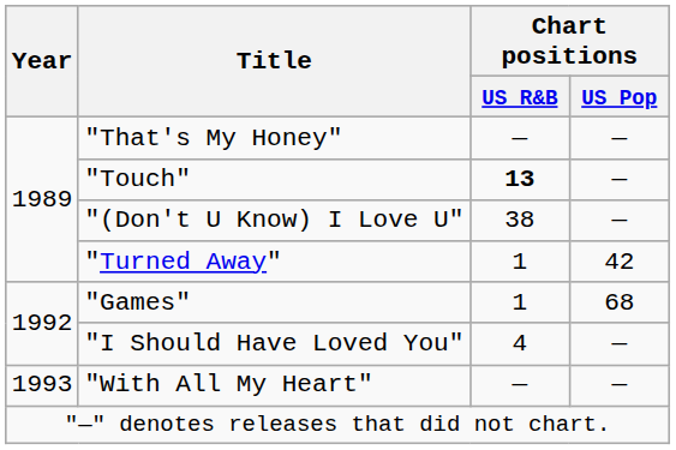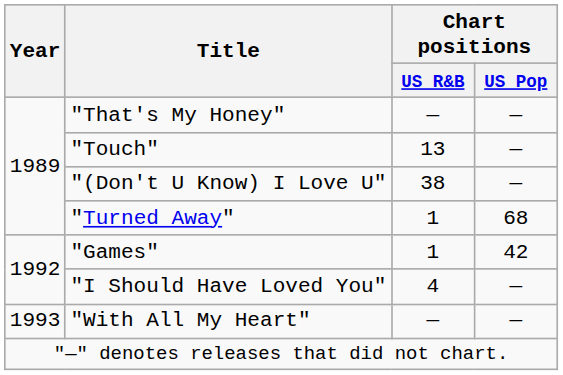 <table class="wikitable">
 <tr>
 <th rowspan="2">Year</th>
 <th rowspan="2">Title</th>
 <th colspan="3">Chart positions</th>
 </tr>
 <tr>
 <th style="width:45px;"><small><a href='#'>US R&B</a></small><br></th>
 <th style="width:45px;"><small><a href='#'>US Pop</a></small><br></th>
 </tr>
 <tr>
 <td rowspan="4">1989</td>
 <td>"That's My Honey"</td>
 <td align=center>—</td>
 <td align=center>—</td>
 </tr>
 <tr>
 <td>"Touch"</td>
-<td align=center><strong>13</strong></td>
+<td align=center>13</td>
 <td align=center>—</td>
 </tr>
 <tr>
 <td>"(Don't U Know) I Love U"</td>
 <td align=center>38</td>
 <td align=center>—</td>
 </tr>
 <tr>
 <td>"<a href='#'>Turned Away</a>"</td>
 <td align=center>1</td>
-<td align=center>42</td>
+<td align=center>68</td>
 </tr>
 <tr>
 <td rowspan="2">1992</td>
 <td>"Games"</td>
 <td align=center>1</td>
-<td align=center>68</td>
+<td align=center>42</td>
 </tr>
 <tr>
 <td>"I Should Have Loved You"</td>
 <td align=center>4</td>
 <td align=center>—</td>
 </tr>
 <tr>
 <td rowspan="1">1993</td>
 <td>"With All My Heart"</td>
 <td align=center>—</td>
 <td align=center>—</td>
 </tr>
 <tr>
 <td colspan="6" align=center style="font-size:90%">"—" denotes releases that did not chart.</td>
 </tr>
 </table>
